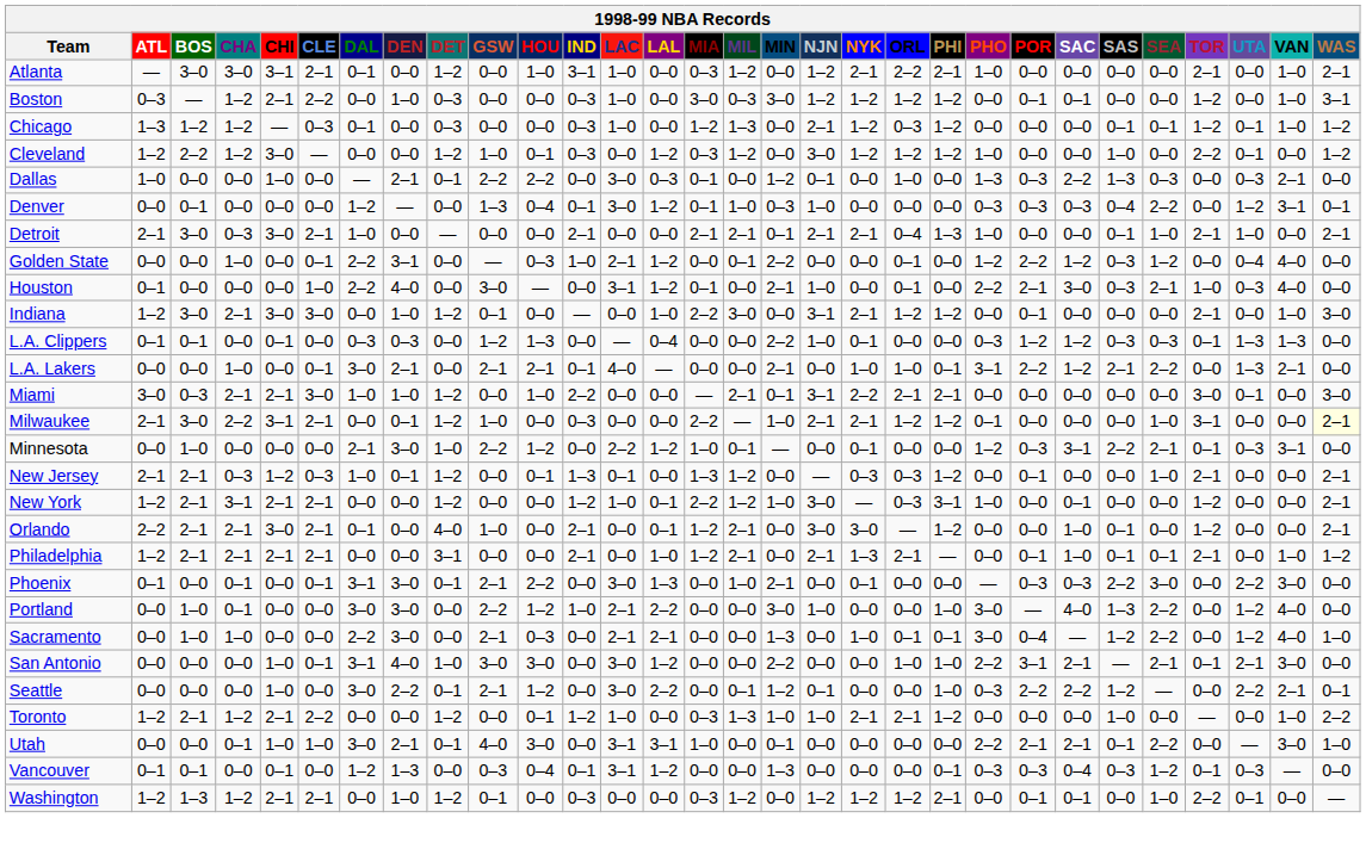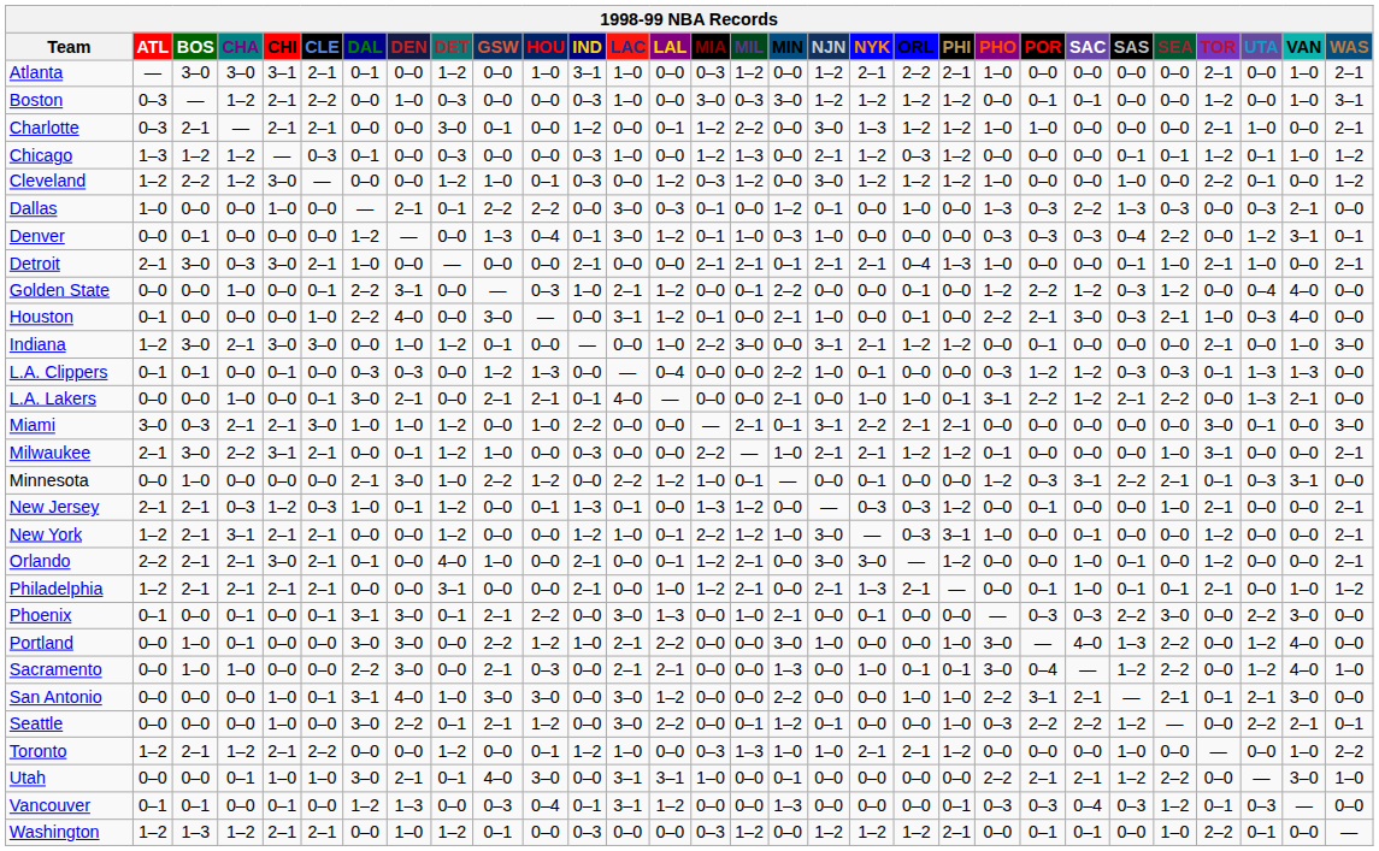 <table class="wikitable" style="font-size:90%; text-align:center;">
 <tr>
 <th colspan=30>1998-99 NBA Records</th>
 </tr>
 <tr>
 <th width=100>Team</th>
 <th style="background:#FF0000;color:#FFFFFF;width=35">ATL</th>
 <th style="background:#006400;color:#FFFFFF;width=35">BOS</th>
 <th style="background:#008080;color:#800080;width=35">CHA</th>
 <th style="background:#FF0000;color:#000000;width=35">CHI</th>
 <th style="background:#000000;color:#5787DC;width=35">CLE</th>
 <th style="background:#00008B;color:#008000;width=35">DAL</th>
 <th style="background:#141A44;color:#BC2224;width=35">DEN</th>
 <th style="background:#0C7674;color:#BB222C;width=35">DET</th>
 <th style="background:#072E63;color:#DC5A34;width=35">GSW</th>
 <th style="background:#002366;color:#FF0000;width=35">HOU</th>
 <th style="background:#000080;color:#FFD700;width=35">IND</th>
 <th style="background:#F9160D;color:#1A2E8B;width=35">LAC</th>
 <th style="background:#800080;color:#FFD700;width=35">LAL</th>
 <th style="background:#000000;color:#8B0000;width=35">MIA</th>
 <th style="background:#00471B;color:#5C378A;width=35">MIL</th>
 <th style="background:#044D80;color:#000000;width=35">MIN</th>
 <th style="background:#12305B;color:#C4CED4;width=35">NJN</th>
 <th style="background:#0000FF;color:#FF8C00;width=35">NYK</th>
 <th style="background:#0000FF;color:#000000;width=35">ORL</th>
 <th style="background:#000000;color:#BB9754;width=35">PHI</th>
 <th style="background:#800080;color:#FF4500;width=35">PHO</th>
 <th style="background:#000000;color:#FF0000;width=35">POR</th>
 <th style="background:#6846A8;color:#FFFFFF;width=35">SAC</th>
 <th style="background:#000000;color:#C0C0C0;width=35">SAS</th>
 <th style="background:#005831;color:#992634;width=35">SEA</th>
 <th style="background:#7436BF;color:#BE0F34;width=35">TOR</th>
 <th style="background:#644A9C;color:#149BC7;width=35">UTA</th>
 <th style="background:#0CB2AC;color:#000000;width=35">VAN</th>
 <th style="background:#044D7D;color:#BC7A44;width=35">WAS</th>
 </tr>
 <tr>
 <td style="text-align:left;"><a href='#'>Atlanta</a></td>
 <td>—</td>
 <td>3–0</td>
 <td>3–0</td>
 <td>3–1</td>
 <td>2–1</td>
 <td>0–1</td>
 <td>0–0</td>
 <td>1–2</td>
 <td>0–0</td>
 <td>1–0</td>
 <td>3–1</td>
 <td>1–0</td>
 <td>0–0</td>
 <td>0–3</td>
 <td>1–2</td>
 <td>0–0</td>
 <td>1–2</td>
 <td>2–1</td>
 <td>2–2</td>
 <td>2–1</td>
 <td>1–0</td>
 <td>0–0</td>
 <td>0–0</td>
 <td>0–0</td>
 <td>0–0</td>
 <td>2–1</td>
 <td>0–0</td>
 <td>1–0</td>
 <td>2–1</td>
 </tr>
 <tr>
 <td style="text-align:left;"><a href='#'>Boston</a></td>
 <td>0–3</td>
 <td>—</td>
 <td>1–2</td>
 <td>2–1</td>
 <td>2–2</td>
 <td>0–0</td>
 <td>1–0</td>
 <td>0–3</td>
 <td>0–0</td>
 <td>0–0</td>
 <td>0–3</td>
 <td>1–0</td>
 <td>0–0</td>
 <td>3–0</td>
 <td>0–3</td>
 <td>3–0</td>
 <td>1–2</td>
 <td>1–2</td>
 <td>1–2</td>
 <td>1–2</td>
 <td>0–0</td>
 <td>0–1</td>
 <td>0–1</td>
 <td>0–0</td>
 <td>0–0</td>
 <td>1–2</td>
 <td>0–0</td>
 <td>1–0</td>
 <td>3–1</td>
+</tr>
+<tr>
+<td style="text-align:left;"><a href='#'>Charlotte</a></td>
+<td>0–3</td>
+<td>2–1</td>
+<td>—</td>
+<td>2–1</td>
+<td>2–1</td>
+<td>0–0</td>
+<td>0–0</td>
+<td>3–0</td>
+<td>0–1</td>
+<td>0–0</td>
+<td>1–2</td>
+<td>0–0</td>
+<td>0–1</td>
+<td>1–2</td>
+<td>2–2</td>
+<td>0–0</td>
+<td>3–0</td>
+<td>1–3</td>
+<td>1–2</td>
+<td>1–2</td>
+<td>1–0</td>
+<td>1–0</td>
+<td>0–0</td>
+<td>0–0</td>
+<td>0–0</td>
+<td>2–1</td>
+<td>1–0</td>
+<td>0–0</td>
+<td>2–1</td>
 </tr>
 <tr>
 <td style="text-align:left;"><a href='#'>Chicago</a></td>
 <td>1–3</td>
 <td>1–2</td>
 <td>1–2</td>
 <td>—</td>
 <td>0–3</td>
 <td>0–1</td>
 <td>0–0</td>
 <td>0–3</td>
 <td>0–0</td>
 <td>0–0</td>
 <td>0–3</td>
 <td>1–0</td>
 <td>0–0</td>
 <td>1–2</td>
 <td>1–3</td>
 <td>0–0</td>
 <td>2–1</td>
 <td>1–2</td>
 <td>0–3</td>
 <td>1–2</td>
 <td>0–0</td>
 <td>0–0</td>
 <td>0–0</td>
 <td>0–1</td>
 <td>0–1</td>
 <td>1–2</td>
 <td>0–1</td>
 <td>1–0</td>
 <td>1–2</td>
 </tr>
 <tr>
 <td style="text-align:left;"><a href='#'>Cleveland</a></td>
 <td>1–2</td>
 <td>2–2</td>
 <td>1–2</td>
 <td>3–0</td>
 <td>—</td>
 <td>0–0</td>
 <td>0–0</td>
 <td>1–2</td>
 <td>1–0</td>
 <td>0–1</td>
 <td>0–3</td>
 <td>0–0</td>
 <td>1–2</td>
 <td>0–3</td>
 <td>1–2</td>
 <td>0–0</td>
 <td>3–0</td>
 <td>1–2</td>
 <td>1–2</td>
 <td>1–2</td>
 <td>1–0</td>
 <td>0–0</td>
 <td>0–0</td>
 <td>1–0</td>
 <td>0–0</td>
 <td>2–2</td>
 <td>0–1</td>
 <td>0–0</td>
 <td>1–2</td>
 </tr>
 <tr>
 <td style="text-align:left;"><a href='#'>Dallas</a></td>
 <td>1–0</td>
 <td>0–0</td>
 <td>0–0</td>
 <td>1–0</td>
 <td>0–0</td>
 <td>—</td>
 <td>2–1</td>
 <td>0–1</td>
 <td>2–2</td>
 <td>2–2</td>
 <td>0–0</td>
 <td>3–0</td>
 <td>0–3</td>
 <td>0–1</td>
 <td>0–0</td>
 <td>1–2</td>
 <td>0–1</td>
 <td>0–0</td>
 <td>1–0</td>
 <td>0–0</td>
 <td>1–3</td>
 <td>0–3</td>
 <td>2–2</td>
 <td>1–3</td>
 <td>0–3</td>
 <td>0–0</td>
 <td>0–3</td>
 <td>2–1</td>
 <td>0–0</td>
 </tr>
 <tr>
 <td style="text-align:left;"><a href='#'>Denver</a></td>
 <td>0–0</td>
 <td>0–1</td>
 <td>0–0</td>
 <td>0–0</td>
 <td>0–0</td>
 <td>1–2</td>
 <td>—</td>
 <td>0–0</td>
 <td>1–3</td>
 <td>0–4</td>
 <td>0–1</td>
 <td>3–0</td>
 <td>1–2</td>
 <td>0–1</td>
 <td>1–0</td>
 <td>0–3</td>
 <td>1–0</td>
 <td>0–0</td>
 <td>0–0</td>
 <td>0–0</td>
 <td>0–3</td>
 <td>0–3</td>
 <td>0–3</td>
 <td>0–4</td>
 <td>2–2</td>
 <td>0–0</td>
 <td>1–2</td>
 <td>3–1</td>
 <td>0–1</td>
 </tr>
 <tr>
 <td style="text-align:left;"><a href='#'>Detroit</a></td>
 <td>2–1</td>
 <td>3–0</td>
 <td>0–3</td>
 <td>3–0</td>
 <td>2–1</td>
 <td>1–0</td>
 <td>0–0</td>
 <td>—</td>
 <td>0–0</td>
 <td>0–0</td>
 <td>2–1</td>
 <td>0–0</td>
 <td>0–0</td>
 <td>2–1</td>
 <td>2–1</td>
 <td>0–1</td>
 <td>2–1</td>
 <td>2–1</td>
 <td>0–4</td>
 <td>1–3</td>
 <td>1–0</td>
 <td>0–0</td>
 <td>0–0</td>
 <td>0–1</td>
 <td>1–0</td>
 <td>2–1</td>
 <td>1–0</td>
 <td>0–0</td>
 <td>2–1</td>
 </tr>
 <tr>
 <td style="text-align:left;"><a href='#'>Golden State</a></td>
 <td>0–0</td>
 <td>0–0</td>
 <td>1–0</td>
 <td>0–0</td>
 <td>0–1</td>
 <td>2–2</td>
 <td>3–1</td>
 <td>0–0</td>
 <td>—</td>
 <td>0–3</td>
 <td>1–0</td>
 <td>2–1</td>
 <td>1–2</td>
 <td>0–0</td>
 <td>0–1</td>
 <td>2–2</td>
 <td>0–0</td>
 <td>0–0</td>
 <td>0–1</td>
 <td>0–0</td>
 <td>1–2</td>
 <td>2–2</td>
 <td>1–2</td>
 <td>0–3</td>
 <td>1–2</td>
 <td>0–0</td>
 <td>0–4</td>
 <td>4–0</td>
 <td>0–0</td>
 </tr>
 <tr>
 <td style="text-align:left;"><a href='#'>Houston</a></td>
 <td>0–1</td>
 <td>0–0</td>
 <td>0–0</td>
 <td>0–0</td>
 <td>1–0</td>
 <td>2–2</td>
 <td>4–0</td>
 <td>0–0</td>
 <td>3–0</td>
 <td>—</td>
 <td>0–0</td>
 <td>3–1</td>
 <td>1–2</td>
 <td>0–1</td>
 <td>0–0</td>
 <td>2–1</td>
 <td>1–0</td>
 <td>0–0</td>
 <td>0–1</td>
 <td>0–0</td>
 <td>2–2</td>
 <td>2–1</td>
 <td>3–0</td>
 <td>0–3</td>
 <td>2–1</td>
 <td>1–0</td>
 <td>0–3</td>
 <td>4–0</td>
 <td>0–0</td>
 </tr>
 <tr>
 <td style="text-align:left;"><a href='#'>Indiana</a></td>
 <td>1–2</td>
 <td>3–0</td>
 <td>2–1</td>
 <td>3–0</td>
 <td>3–0</td>
 <td>0–0</td>
 <td>1–0</td>
 <td>1–2</td>
 <td>0–1</td>
 <td>0–0</td>
 <td>—</td>
 <td>0–0</td>
 <td>1–0</td>
 <td>2–2</td>
 <td>3–0</td>
 <td>0–0</td>
 <td>3–1</td>
 <td>2–1</td>
 <td>1–2</td>
 <td>1–2</td>
 <td>0–0</td>
 <td>0–1</td>
 <td>0–0</td>
 <td>0–0</td>
 <td>0–0</td>
 <td>2–1</td>
 <td>0–0</td>
 <td>1–0</td>
 <td>3–0</td>
 </tr>
 <tr>
 <td style="text-align:left;"><a href='#'>L.A. Clippers</a></td>
 <td>0–1</td>
 <td>0–1</td>
 <td>0–0</td>
 <td>0–1</td>
 <td>0–0</td>
 <td>0–3</td>
 <td>0–3</td>
 <td>0–0</td>
 <td>1–2</td>
 <td>1–3</td>
 <td>0–0</td>
 <td>—</td>
 <td>0–4</td>
 <td>0–0</td>
 <td>0–0</td>
 <td>2–2</td>
 <td>1–0</td>
 <td>0–1</td>
 <td>0–0</td>
 <td>0–0</td>
 <td>0–3</td>
 <td>1–2</td>
 <td>1–2</td>
 <td>0–3</td>
 <td>0–3</td>
 <td>0–1</td>
 <td>1–3</td>
 <td>1–3</td>
 <td>0–0</td>
 </tr>
 <tr>
 <td style="text-align:left;"><a href='#'>L.A. Lakers</a></td>
 <td>0–0</td>
 <td>0–0</td>
 <td>1–0</td>
 <td>0–0</td>
 <td>0–1</td>
 <td>3–0</td>
 <td>2–1</td>
 <td>0–0</td>
 <td>2–1</td>
 <td>2–1</td>
 <td>0–1</td>
 <td>4–0</td>
 <td>—</td>
 <td>0–0</td>
 <td>0–0</td>
 <td>2–1</td>
 <td>0–0</td>
 <td>1–0</td>
 <td>1–0</td>
 <td>0–1</td>
 <td>3–1</td>
 <td>2–2</td>
 <td>1–2</td>
 <td>2–1</td>
 <td>2–2</td>
 <td>0–0</td>
 <td>1–3</td>
 <td>2–1</td>
 <td>0–0</td>
 </tr>
 <tr>
 <td style="text-align:left;"><a href='#'>Miami</a></td>
 <td>3–0</td>
 <td>0–3</td>
 <td>2–1</td>
 <td>2–1</td>
 <td>3–0</td>
 <td>1–0</td>
 <td>1–0</td>
 <td>1–2</td>
 <td>0–0</td>
 <td>1–0</td>
 <td>2–2</td>
 <td>0–0</td>
 <td>0–0</td>
 <td>—</td>
 <td>2–1</td>
 <td>0–1</td>
 <td>3–1</td>
 <td>2–2</td>
 <td>2–1</td>
 <td>2–1</td>
 <td>0–0</td>
 <td>0–0</td>
 <td>0–0</td>
 <td>0–0</td>
 <td>0–0</td>
 <td>3–0</td>
 <td>0–1</td>
 <td>0–0</td>
 <td>3–0</td>
 </tr>
 <tr>
 <td style="text-align:left;"><a href='#'>Milwaukee</a></td>
 <td>2–1</td>
 <td>3–0</td>
 <td>2–2</td>
 <td>3–1</td>
 <td>2–1</td>
 <td>0–0</td>
 <td>0–1</td>
 <td>1–2</td>
 <td>1–0</td>
 <td>0–0</td>
 <td>0–3</td>
 <td>0–0</td>
 <td>0–0</td>
 <td>2–2</td>
 <td>—</td>
 <td>1–0</td>
 <td>2–1</td>
 <td>2–1</td>
 <td>1–2</td>
 <td>1–2</td>
 <td>0–1</td>
 <td>0–0</td>
 <td>0–0</td>
 <td>0–0</td>
 <td>1–0</td>
 <td>3–1</td>
 <td>0–0</td>
 <td>0–0</td>
-<td style="background: lightyellow;">2–1</td>
+<td>2–1</td>
 </tr>
 <tr>
 <td style="text-align:left;">Minnesota</td>
 <td>0–0</td>
 <td>1–0</td>
 <td>0–0</td>
 <td>0–0</td>
 <td>0–0</td>
 <td>2–1</td>
 <td>3–0</td>
 <td>1–0</td>
 <td>2–2</td>
 <td>1–2</td>
 <td>0–0</td>
 <td>2–2</td>
 <td>1–2</td>
 <td>1–0</td>
 <td>0–1</td>
 <td>—</td>
 <td>0–0</td>
 <td>0–1</td>
 <td>0–0</td>
 <td>0–0</td>
 <td>1–2</td>
 <td>0–3</td>
 <td>3–1</td>
 <td>2–2</td>
 <td>2–1</td>
 <td>0–1</td>
 <td>0–3</td>
 <td>3–1</td>
 <td>0–0</td>
 </tr>
 <tr>
 <td style="text-align:left;"><a href='#'>New Jersey</a></td>
 <td>2–1</td>
 <td>2–1</td>
 <td>0–3</td>
 <td>1–2</td>
 <td>0–3</td>
 <td>1–0</td>
 <td>0–1</td>
 <td>1–2</td>
 <td>0–0</td>
 <td>0–1</td>
 <td>1–3</td>
 <td>0–1</td>
 <td>0–0</td>
 <td>1–3</td>
 <td>1–2</td>
 <td>0–0</td>
 <td>—</td>
 <td>0–3</td>
 <td>0–3</td>
 <td>1–2</td>
 <td>0–0</td>
 <td>0–1</td>
 <td>0–0</td>
 <td>0–0</td>
 <td>1–0</td>
 <td>2–1</td>
 <td>0–0</td>
 <td>0–0</td>
 <td>2–1</td>
 </tr>
 <tr>
 <td style="text-align:left;"><a href='#'>New York</a></td>
 <td>1–2</td>
 <td>2–1</td>
 <td>3–1</td>
 <td>2–1</td>
 <td>2–1</td>
 <td>0–0</td>
 <td>0–0</td>
 <td>1–2</td>
 <td>0–0</td>
 <td>0–0</td>
 <td>1–2</td>
 <td>1–0</td>
 <td>0–1</td>
 <td>2–2</td>
 <td>1–2</td>
 <td>1–0</td>
 <td>3–0</td>
 <td>—</td>
 <td>0–3</td>
 <td>3–1</td>
 <td>1–0</td>
 <td>0–0</td>
 <td>0–1</td>
 <td>0–0</td>
 <td>0–0</td>
 <td>1–2</td>
 <td>0–0</td>
 <td>0–0</td>
 <td>2–1</td>
 </tr>
 <tr>
 <td style="text-align:left;"><a href='#'>Orlando</a></td>
 <td>2–2</td>
 <td>2–1</td>
 <td>2–1</td>
 <td>3–0</td>
 <td>2–1</td>
 <td>0–1</td>
 <td>0–0</td>
 <td>4–0</td>
 <td>1–0</td>
 <td>0–0</td>
 <td>2–1</td>
 <td>0–0</td>
 <td>0–1</td>
 <td>1–2</td>
 <td>2–1</td>
 <td>0–0</td>
 <td>3–0</td>
 <td>3–0</td>
 <td>—</td>
 <td>1–2</td>
 <td>0–0</td>
 <td>0–0</td>
 <td>1–0</td>
 <td>0–1</td>
 <td>0–0</td>
 <td>1–2</td>
 <td>0–0</td>
 <td>0–0</td>
 <td>2–1</td>
 </tr>
 <tr>
 <td style="text-align:left;"><a href='#'>Philadelphia</a></td>
 <td>1–2</td>
 <td>2–1</td>
 <td>2–1</td>
 <td>2–1</td>
 <td>2–1</td>
 <td>0–0</td>
 <td>0–0</td>
 <td>3–1</td>
 <td>0–0</td>
 <td>0–0</td>
 <td>2–1</td>
 <td>0–0</td>
 <td>1–0</td>
 <td>1–2</td>
 <td>2–1</td>
 <td>0–0</td>
 <td>2–1</td>
 <td>1–3</td>
 <td>2–1</td>
 <td>—</td>
 <td>0–0</td>
 <td>0–1</td>
 <td>1–0</td>
 <td>0–1</td>
 <td>0–1</td>
 <td>2–1</td>
 <td>0–0</td>
 <td>1–0</td>
 <td>1–2</td>
 </tr>
 <tr>
 <td style="text-align:left;"><a href='#'>Phoenix</a></td>
 <td>0–1</td>
 <td>0–0</td>
 <td>0–1</td>
 <td>0–0</td>
 <td>0–1</td>
 <td>3–1</td>
 <td>3–0</td>
 <td>0–1</td>
 <td>2–1</td>
 <td>2–2</td>
 <td>0–0</td>
 <td>3–0</td>
 <td>1–3</td>
 <td>0–0</td>
 <td>1–0</td>
 <td>2–1</td>
 <td>0–0</td>
 <td>0–1</td>
 <td>0–0</td>
 <td>0–0</td>
 <td>—</td>
 <td>0–3</td>
 <td>0–3</td>
 <td>2–2</td>
 <td>3–0</td>
 <td>0–0</td>
 <td>2–2</td>
 <td>3–0</td>
 <td>0–0</td>
 </tr>
 <tr>
 <td style="text-align:left;"><a href='#'>Portland</a></td>
 <td>0–0</td>
 <td>1–0</td>
 <td>0–1</td>
 <td>0–0</td>
 <td>0–0</td>
 <td>3–0</td>
 <td>3–0</td>
 <td>0–0</td>
 <td>2–2</td>
 <td>1–2</td>
 <td>1–0</td>
 <td>2–1</td>
 <td>2–2</td>
 <td>0–0</td>
 <td>0–0</td>
 <td>3–0</td>
 <td>1–0</td>
 <td>0–0</td>
 <td>0–0</td>
 <td>1–0</td>
 <td>3–0</td>
 <td>—</td>
 <td>4–0</td>
 <td>1–3</td>
 <td>2–2</td>
 <td>0–0</td>
 <td>1–2</td>
 <td>4–0</td>
 <td>0–0</td>
 </tr>
 <tr>
 <td style="text-align:left;"><a href='#'>Sacramento</a></td>
 <td>0–0</td>
 <td>1–0</td>
 <td>1–0</td>
 <td>0–0</td>
 <td>0–0</td>
 <td>2–2</td>
 <td>3–0</td>
 <td>0–0</td>
 <td>2–1</td>
 <td>0–3</td>
 <td>0–0</td>
 <td>2–1</td>
 <td>2–1</td>
 <td>0–0</td>
 <td>0–0</td>
 <td>1–3</td>
 <td>0–0</td>
 <td>1–0</td>
 <td>0–1</td>
 <td>0–1</td>
 <td>3–0</td>
 <td>0–4</td>
 <td>—</td>
 <td>1–2</td>
 <td>2–2</td>
 <td>0–0</td>
 <td>1–2</td>
 <td>4–0</td>
 <td>1–0</td>
 </tr>
 <tr>
 <td style="text-align:left;"><a href='#'>San Antonio</a></td>
 <td>0–0</td>
 <td>0–0</td>
 <td>0–0</td>
 <td>1–0</td>
 <td>0–1</td>
 <td>3–1</td>
 <td>4–0</td>
 <td>1–0</td>
 <td>3–0</td>
 <td>3–0</td>
 <td>0–0</td>
 <td>3–0</td>
 <td>1–2</td>
 <td>0–0</td>
 <td>0–0</td>
 <td>2–2</td>
 <td>0–0</td>
 <td>0–0</td>
 <td>1–0</td>
 <td>1–0</td>
 <td>2–2</td>
 <td>3–1</td>
 <td>2–1</td>
 <td>—</td>
 <td>2–1</td>
 <td>0–1</td>
 <td>2–1</td>
 <td>3–0</td>
 <td>0–0</td>
 </tr>
 <tr>
 <td style="text-align:left;"><a href='#'>Seattle</a></td>
 <td>0–0</td>
 <td>0–0</td>
 <td>0–0</td>
 <td>1–0</td>
 <td>0–0</td>
 <td>3–0</td>
 <td>2–2</td>
 <td>0–1</td>
 <td>2–1</td>
 <td>1–2</td>
 <td>0–0</td>
 <td>3–0</td>
 <td>2–2</td>
 <td>0–0</td>
 <td>0–1</td>
 <td>1–2</td>
 <td>0–1</td>
 <td>0–0</td>
 <td>0–0</td>
 <td>1–0</td>
 <td>0–3</td>
 <td>2–2</td>
 <td>2–2</td>
 <td>1–2</td>
 <td>—</td>
 <td>0–0</td>
 <td>2–2</td>
 <td>2–1</td>
 <td>0–1</td>
 </tr>
 <tr>
 <td style="text-align:left;"><a href='#'>Toronto</a></td>
 <td>1–2</td>
 <td>2–1</td>
 <td>1–2</td>
 <td>2–1</td>
 <td>2–2</td>
 <td>0–0</td>
 <td>0–0</td>
 <td>1–2</td>
 <td>0–0</td>
 <td>0–1</td>
 <td>1–2</td>
 <td>1–0</td>
 <td>0–0</td>
 <td>0–3</td>
 <td>1–3</td>
 <td>1–0</td>
 <td>1–0</td>
 <td>2–1</td>
 <td>2–1</td>
 <td>1–2</td>
 <td>0–0</td>
 <td>0–0</td>
 <td>0–0</td>
 <td>1–0</td>
 <td>0–0</td>
 <td>—</td>
 <td>0–0</td>
 <td>1–0</td>
 <td>2–2</td>
 </tr>
 <tr>
 <td style="text-align:left;"><a href='#'>Utah</a></td>
 <td>0–0</td>
 <td>0–0</td>
 <td>0–1</td>
 <td>1–0</td>
 <td>1–0</td>
 <td>3–0</td>
 <td>2–1</td>
 <td>0–1</td>
 <td>4–0</td>
 <td>3–0</td>
 <td>0–0</td>
 <td>3–1</td>
 <td>3–1</td>
 <td>1–0</td>
 <td>0–0</td>
 <td>0–1</td>
 <td>0–0</td>
 <td>0–0</td>
 <td>0–0</td>
 <td>0–0</td>
 <td>2–2</td>
 <td>2–1</td>
 <td>2–1</td>
-<td>0–1</td>
+<td>1–2</td>
 <td>2–2</td>
 <td>0–0</td>
 <td>—</td>
 <td>3–0</td>
 <td>1–0</td>
 </tr>
 <tr>
 <td style="text-align:left;"><a href='#'>Vancouver</a></td>
 <td>0–1</td>
 <td>0–1</td>
 <td>0–0</td>
 <td>0–1</td>
 <td>0–0</td>
 <td>1–2</td>
 <td>1–3</td>
 <td>0–0</td>
 <td>0–3</td>
 <td>0–4</td>
 <td>0–1</td>
 <td>3–1</td>
 <td>1–2</td>
 <td>0–0</td>
 <td>0–0</td>
 <td>1–3</td>
 <td>0–0</td>
 <td>0–0</td>
 <td>0–0</td>
 <td>0–1</td>
 <td>0–3</td>
 <td>0–3</td>
 <td>0–4</td>
 <td>0–3</td>
 <td>1–2</td>
 <td>0–1</td>
 <td>0–3</td>
 <td>—</td>
 <td>0–0</td>
 </tr>
 <tr>
 <td style="text-align:left;"><a href='#'>Washington</a></td>
 <td>1–2</td>
 <td>1–3</td>
 <td>1–2</td>
 <td>2–1</td>
 <td>2–1</td>
 <td>0–0</td>
 <td>1–0</td>
 <td>1–2</td>
 <td>0–1</td>
 <td>0–0</td>
 <td>0–3</td>
 <td>0–0</td>
 <td>0–0</td>
 <td>0–3</td>
 <td>1–2</td>
 <td>0–0</td>
 <td>1–2</td>
 <td>1–2</td>
 <td>1–2</td>
 <td>2–1</td>
 <td>0–0</td>
 <td>0–1</td>
 <td>0–1</td>
 <td>0–0</td>
 <td>1–0</td>
 <td>2–2</td>
 <td>0–1</td>
 <td>0–0</td>
 <td>—</td>
 </tr>
 </table>
